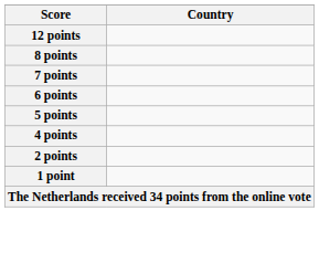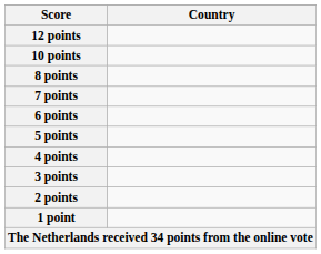 <table class="wikitable">
 <tr>
 </tr>
 <tr>
 <th scope="col" width="33%">Score</th>
 <th scope="col">Country</th>
 </tr>
 <tr>
 <th scope="row">12 points</th>
+<td></td>
+</tr>
+<tr>
+<th scope="row">10 points</th>
 <td></td>
 </tr>
 <tr>
 <th scope="row">8 points</th>
 <td></td>
 </tr>
 <tr>
 <th scope="row">7 points</th>
 <td></td>
 </tr>
 <tr>
 <th scope="row">6 points</th>
 <td></td>
 </tr>
 <tr>
 <th scope="row">5 points</th>
 <td></td>
 </tr>
 <tr>
 <th scope="row">4 points</th>
 <td></td>
 </tr>
 <tr>
+<th scope="row">3 points</th>
+<td></td>
+</tr>
+<tr>
 <th scope="row">2 points</th>
 <td></td>
 </tr>
 <tr>
 <th scope="row">1 point</th>
 <td></td>
 </tr>
 <tr>
 <th colspan="2">The Netherlands received 34 points from the online vote</th>
 </tr>
 </table>
